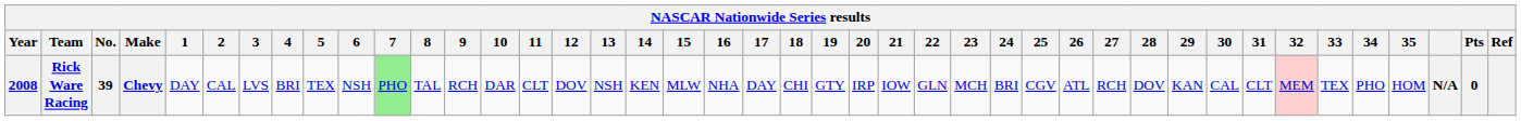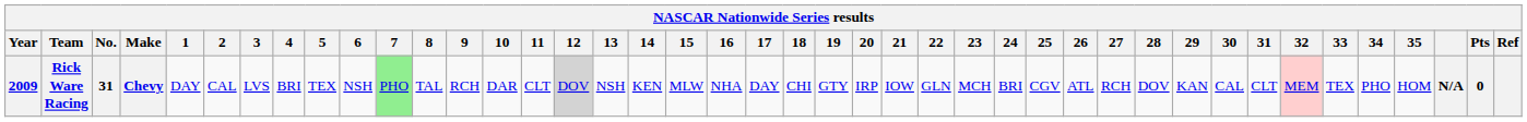 <table class="wikitable" style="text-align:center; font-size:75%">
 <tr>
 <th colspan=42><a href='#'>NASCAR Nationwide Series</a> results</th>
 </tr>
 <tr>
 <th>Year</th>
 <th>Team</th>
 <th>No.</th>
 <th>Make</th>
 <th>1</th>
 <th>2</th>
 <th>3</th>
 <th>4</th>
 <th>5</th>
 <th>6</th>
 <th>7</th>
 <th>8</th>
 <th>9</th>
 <th>10</th>
 <th>11</th>
 <th>12</th>
 <th>13</th>
 <th>14</th>
 <th>15</th>
 <th>16</th>
 <th>17</th>
 <th>18</th>
 <th>19</th>
 <th>20</th>
 <th>21</th>
 <th>22</th>
 <th>23</th>
 <th>24</th>
 <th>25</th>
 <th>26</th>
 <th>27</th>
 <th>28</th>
 <th>29</th>
 <th>30</th>
 <th>31</th>
 <th>32</th>
 <th>33</th>
 <th>34</th>
 <th>35</th>
 <th></th>
 <th>Pts</th>
 <th>Ref</th>
 </tr>
 <tr>
-<th><a href='#'>2008</a></th>
+<th><a href='#'>2009</a></th>
 <th><a href='#'>Rick Ware Racing</a></th>
-<th>39</th>
+<th>31</th>
 <th><a href='#'>Chevy</a></th>
 <td><a href='#'>DAY</a></td>
 <td><a href='#'>CAL</a></td>
 <td><a href='#'>LVS</a></td>
 <td><a href='#'>BRI</a></td>
 <td><a href='#'>TEX</a></td>
 <td><a href='#'>NSH</a></td>
 <td style="background: lightgreen;"><a href='#'>PHO</a></td>
 <td><a href='#'>TAL</a></td>
 <td><a href='#'>RCH</a></td>
 <td><a href='#'>DAR</a></td>
 <td><a href='#'>CLT</a></td>
-<td><a href='#'>DOV</a></td>
+<td style="background: lightgrey;"><a href='#'>DOV</a></td>
 <td><a href='#'>NSH</a></td>
 <td><a href='#'>KEN</a></td>
 <td><a href='#'>MLW</a></td>
 <td><a href='#'>NHA</a></td>
 <td><a href='#'>DAY</a></td>
 <td><a href='#'>CHI</a></td>
 <td><a href='#'>GTY</a></td>
 <td><a href='#'>IRP</a></td>
 <td><a href='#'>IOW</a></td>
 <td><a href='#'>GLN</a></td>
 <td><a href='#'>MCH</a></td>
 <td><a href='#'>BRI</a></td>
 <td><a href='#'>CGV</a></td>
 <td><a href='#'>ATL</a></td>
 <td><a href='#'>RCH</a></td>
 <td><a href='#'>DOV</a></td>
 <td><a href='#'>KAN</a></td>
 <td><a href='#'>CAL</a></td>
 <td><a href='#'>CLT</a></td>
 <td style="background:#FFCFCF;"><a href='#'>MEM</a><br></td>
 <td><a href='#'>TEX</a></td>
 <td><a href='#'>PHO</a></td>
 <td><a href='#'>HOM</a></td>
 <th>N/A</th>
 <th>0</th>
 <th></th>
 </tr>
 </table>
